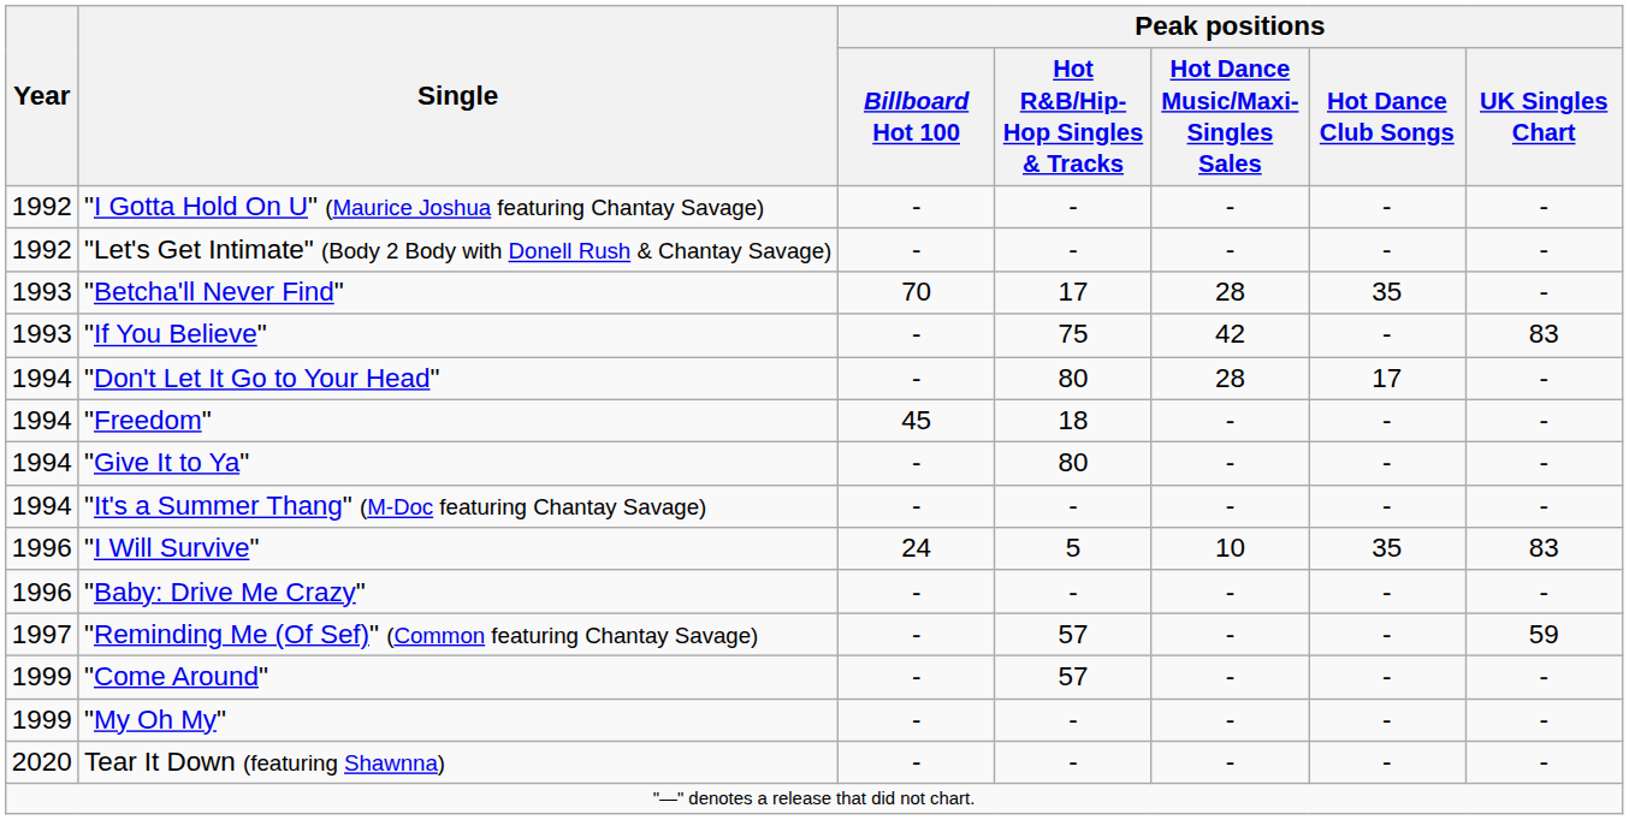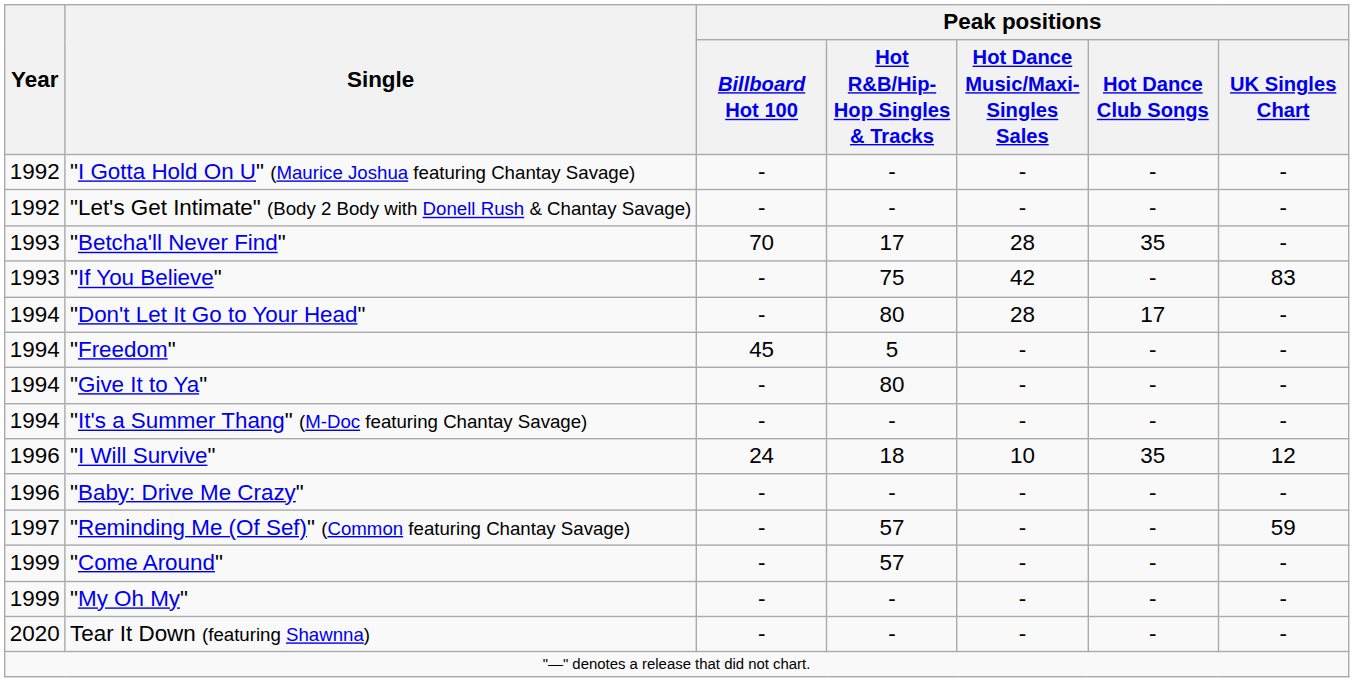 <table class="wikitable">
 <tr>
 <th rowspan="2">Year</th>
 <th rowspan="2">Single</th>
 <th colspan="5">Peak positions</th>
 </tr>
 <tr>
 <th style="width:6em;font-size:90%;line-height:1.3"><a href='#'><em>Billboard</em> Hot 100</a></th>
 <th style="width:6em;font-size:90%;line-height:1.3"><a href='#'>Hot R&B/Hip-Hop Singles & Tracks</a></th>
 <th style="width:6em;font-size:90%;line-height:1.3"><a href='#'>Hot Dance Music/Maxi-Singles Sales</a></th>
 <th style="width:6em;font-size:90%;line-height:1.3"><a href='#'>Hot Dance Club Songs</a></th>
 <th style="width:6em;font-size:90%;line-height:1.3"><a href='#'>UK Singles Chart</a></th>
 </tr>
 <tr>
 <td>1992</td>
 <td>"<a href='#'>I Gotta Hold On U</a>" <small>(<a href='#'>Maurice Joshua</a> featuring Chantay Savage)</small></td>
 <td style="text-align:center;">-</td>
 <td style="text-align:center;">-</td>
 <td style="text-align:center;">-</td>
 <td style="text-align:center;">-</td>
 <td style="text-align:center;">-</td>
 </tr>
 <tr>
 <td>1992</td>
 <td>"Let's Get Intimate" <small>(Body 2 Body with <a href='#'>Donell Rush</a> & Chantay Savage)</small></td>
 <td style="text-align:center;">-</td>
 <td style="text-align:center;">-</td>
 <td style="text-align:center;">-</td>
 <td style="text-align:center;">-</td>
 <td style="text-align:center;">-</td>
 </tr>
 <tr>
 <td>1993</td>
 <td>"<a href='#'>Betcha'll Never Find</a>"</td>
 <td style="text-align:center;">70</td>
 <td style="text-align:center;">17</td>
 <td style="text-align:center;">28</td>
 <td style="text-align:center;">35</td>
 <td style="text-align:center;">-</td>
 </tr>
 <tr>
 <td>1993</td>
 <td>"<a href='#'>If You Believe</a>"</td>
 <td style="text-align:center;">-</td>
 <td style="text-align:center;">75</td>
 <td style="text-align:center;">42</td>
 <td style="text-align:center;">-</td>
 <td style="text-align:center;">83</td>
 </tr>
 <tr>
 <td>1994</td>
 <td>"<a href='#'>Don't Let It Go to Your Head</a>"</td>
 <td style="text-align:center;">-</td>
 <td style="text-align:center;">80</td>
 <td style="text-align:center;">28</td>
 <td style="text-align:center;">17</td>
 <td style="text-align:center;">-</td>
 </tr>
 <tr>
 <td>1994</td>
 <td>"<a href='#'>Freedom</a>"</td>
 <td style="text-align:center;">45</td>
-<td style="text-align:center;">18</td>
+<td style="text-align:center;">5</td>
 <td style="text-align:center;">-</td>
 <td style="text-align:center;">-</td>
 <td style="text-align:center;">-</td>
 </tr>
 <tr>
 <td>1994</td>
 <td>"<a href='#'>Give It to Ya</a>"</td>
 <td style="text-align:center;">-</td>
 <td style="text-align:center;">80</td>
 <td style="text-align:center;">-</td>
 <td style="text-align:center;">-</td>
 <td style="text-align:center;">-</td>
 </tr>
 <tr>
 <td>1994</td>
 <td>"<a href='#'>It's a Summer Thang</a>" <small>(<a href='#'>M-Doc</a> featuring Chantay Savage)</small></td>
 <td style="text-align:center;">-</td>
 <td style="text-align:center;">-</td>
 <td style="text-align:center;">-</td>
 <td style="text-align:center;">-</td>
 <td style="text-align:center;">-</td>
 </tr>
 <tr>
 <td>1996</td>
 <td>"<a href='#'>I Will Survive</a>"</td>
 <td style="text-align:center;">24</td>
-<td style="text-align:center;">5</td>
+<td style="text-align:center;">18</td>
 <td style="text-align:center;">10</td>
 <td style="text-align:center;">35</td>
-<td style="text-align:center;">83</td>
+<td style="text-align:center;">12</td>
 </tr>
 <tr>
 <td>1996</td>
 <td>"<a href='#'>Baby: Drive Me Crazy</a>"</td>
 <td style="text-align:center;">-</td>
 <td style="text-align:center;">-</td>
 <td style="text-align:center;">-</td>
 <td style="text-align:center;">-</td>
 <td style="text-align:center;">-</td>
 </tr>
 <tr>
 <td>1997</td>
 <td>"<a href='#'>Reminding Me (Of Sef)</a>" <small>(<a href='#'>Common</a> featuring Chantay Savage)</small></td>
 <td style="text-align:center;">-</td>
 <td style="text-align:center;">57</td>
 <td style="text-align:center;">-</td>
 <td style="text-align:center;">-</td>
 <td style="text-align:center;">59</td>
 </tr>
 <tr>
 <td>1999</td>
 <td>"<a href='#'>Come Around</a>"</td>
 <td style="text-align:center;">-</td>
 <td style="text-align:center;">57</td>
 <td style="text-align:center;">-</td>
 <td style="text-align:center;">-</td>
 <td style="text-align:center;">-</td>
 </tr>
 <tr>
 <td>1999</td>
 <td>"<a href='#'>My Oh My</a>"</td>
 <td style="text-align:center;">-</td>
 <td style="text-align:center;">-</td>
 <td style="text-align:center;">-</td>
 <td style="text-align:center;">-</td>
 <td style="text-align:center;">-</td>
 </tr>
 <tr>
 <td>2020</td>
 <td>Tear It Down <small>(featuring <a href='#'>Shawnna</a>)</small></td>
 <td style="text-align:center;">-</td>
 <td style="text-align:center;">-</td>
 <td style="text-align:center;">-</td>
 <td style="text-align:center;">-</td>
 <td style="text-align:center;">-</td>
 </tr>
 <tr>
 <td colspan="7" style="text-align:center; font-size:8pt;">"—" denotes a release that did not chart.</td>
 </tr>
 </table>
